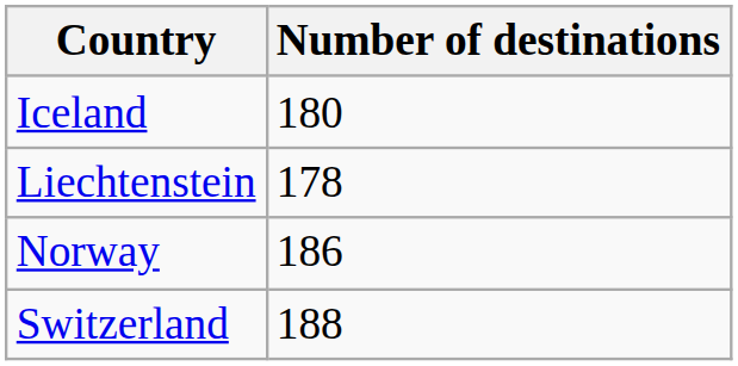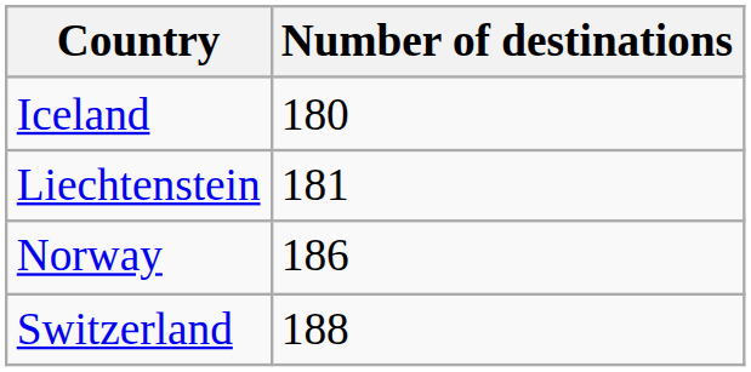 <table class="wikitable sortable">
 <tr>
 <th>Country</th>
 <th>Number of destinations</th>
 </tr>
 <tr>
 <td><a href='#'>Iceland</a></td>
 <td>180</td>
 </tr>
 <tr>
 <td><a href='#'>Liechtenstein</a></td>
-<td>178</td>
+<td>181</td>
 </tr>
 <tr>
 <td><a href='#'>Norway</a></td>
 <td>186</td>
 </tr>
 <tr>
 <td><a href='#'>Switzerland</a></td>
 <td>188</td>
 </tr>
 </table>
